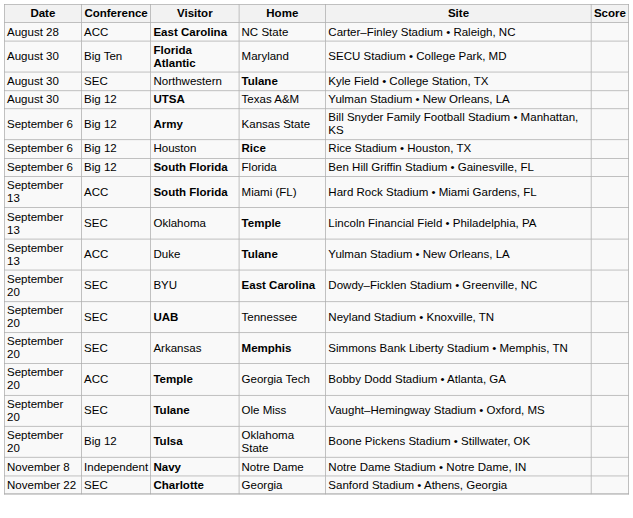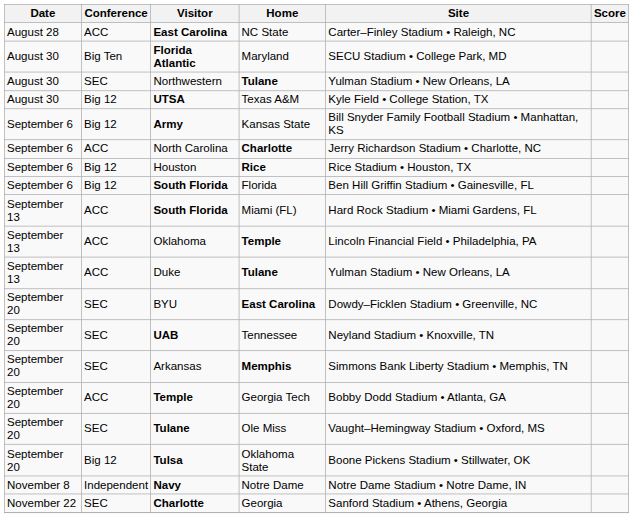 <table class="wikitable">
 <tr>
 <th>Date</th>
 <th>Conference</th>
 <th>Visitor</th>
 <th>Home</th>
 <th>Site</th>
 <th>Score</th>
 </tr>
 <tr>
 <td>August 28</td>
 <td>ACC</td>
 <td><strong>East Carolina</strong></td>
 <td>NC State</td>
 <td>Carter–Finley Stadium • Raleigh, NC</td>
 <td> </td>
 </tr>
 <tr>
 <td>August 30</td>
 <td>Big Ten</td>
 <td><strong>Florida Atlantic</strong></td>
 <td>Maryland</td>
 <td>SECU Stadium • College Park, MD</td>
 <td> </td>
 </tr>
 <tr>
 <td>August 30</td>
 <td>SEC</td>
 <td>Northwestern</td>
 <td><strong>Tulane</strong></td>
-<td>Kyle Field • College Station, TX</td>
+<td>Yulman Stadium • New Orleans, LA</td>
 <td> </td>
 </tr>
 <tr>
 <td>August 30</td>
 <td>Big 12</td>
 <td><strong>UTSA</strong></td>
 <td>Texas A&M</td>
-<td>Yulman Stadium • New Orleans, LA</td>
+<td>Kyle Field • College Station, TX</td>
 <td> </td>
 </tr>
 <tr>
 <td>September 6</td>
 <td>Big 12</td>
 <td><strong>Army</strong></td>
 <td>Kansas State</td>
 <td>Bill Snyder Family Football Stadium • Manhattan, KS</td>
+<td> </td>
+</tr>
+<tr>
+<td>September 6</td>
+<td>ACC</td>
+<td>North Carolina</td>
+<td><strong>Charlotte</strong></td>
+<td>Jerry Richardson Stadium • Charlotte, NC</td>
 <td> </td>
 </tr>
 <tr>
 <td>September 6</td>
 <td>Big 12</td>
 <td>Houston</td>
 <td><strong>Rice</strong></td>
 <td>Rice Stadium • Houston, TX</td>
 <td> </td>
 </tr>
 <tr>
 <td>September 6</td>
 <td>Big 12</td>
 <td><strong>South Florida</strong></td>
 <td>Florida</td>
 <td>Ben Hill Griffin Stadium • Gainesville, FL</td>
 <td> </td>
 </tr>
 <tr>
 <td>September 13</td>
 <td>ACC</td>
 <td><strong>South Florida</strong></td>
 <td>Miami (FL)</td>
 <td>Hard Rock Stadium • Miami Gardens, FL</td>
 <td> </td>
 </tr>
 <tr>
 <td>September 13</td>
-<td>SEC</td>
+<td>ACC</td>
 <td>Oklahoma</td>
 <td><strong>Temple</strong></td>
 <td>Lincoln Financial Field • Philadelphia, PA</td>
 <td> </td>
 </tr>
 <tr>
 <td>September 13</td>
 <td>ACC</td>
 <td>Duke</td>
 <td><strong>Tulane</strong></td>
 <td>Yulman Stadium • New Orleans, LA</td>
 <td> </td>
 </tr>
 <tr>
 <td>September 20</td>
 <td>SEC</td>
 <td>BYU</td>
 <td><strong>East Carolina</strong></td>
 <td>Dowdy–Ficklen Stadium • Greenville, NC</td>
 <td> </td>
 </tr>
 <tr>
 <td>September 20</td>
 <td>SEC</td>
 <td><strong>UAB</strong></td>
 <td>Tennessee</td>
 <td>Neyland Stadium • Knoxville, TN</td>
 <td> </td>
 </tr>
 <tr>
 <td>September 20</td>
 <td>SEC</td>
 <td>Arkansas</td>
 <td><strong>Memphis</strong></td>
 <td>Simmons Bank Liberty Stadium • Memphis, TN</td>
 <td> </td>
 </tr>
 <tr>
 <td>September 20</td>
 <td>ACC</td>
 <td><strong>Temple</strong></td>
 <td>Georgia Tech</td>
 <td>Bobby Dodd Stadium • Atlanta, GA</td>
 <td> </td>
 </tr>
 <tr>
 <td>September 20</td>
 <td>SEC</td>
 <td><strong>Tulane</strong></td>
 <td>Ole Miss</td>
 <td>Vaught–Hemingway Stadium • Oxford, MS</td>
 <td> </td>
 </tr>
 <tr>
 <td>September 20</td>
 <td>Big 12</td>
 <td><strong>Tulsa</strong></td>
 <td>Oklahoma State</td>
 <td>Boone Pickens Stadium • Stillwater, OK</td>
 <td> </td>
 </tr>
 <tr>
 <td>November 8</td>
 <td>Independent</td>
 <td><strong>Navy</strong></td>
 <td>Notre Dame</td>
 <td>Notre Dame Stadium • Notre Dame, IN</td>
 <td> </td>
 </tr>
 <tr>
 <td>November 22</td>
 <td>SEC</td>
 <td><strong>Charlotte</strong></td>
 <td>Georgia</td>
 <td>Sanford Stadium • Athens, Georgia</td>
 <td> </td>
 </tr>
 <tr>
 </tr>
 </table>
